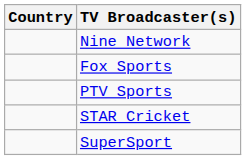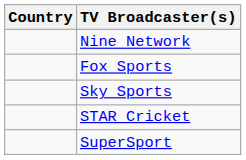 <table class="wikitable">
 <tr>
 <th>Country</th>
 <th>TV Broadcaster(s)</th>
 </tr>
 <tr>
 <td></td>
 <td><a href='#'>Nine Network</a></td>
 </tr>
 <tr>
 <td></td>
 <td><a href='#'>Fox Sports</a></td>
 </tr>
 <tr>
 <td></td>
-<td><a href='#'>PTV Sports</a></td>
+<td><a href='#'>Sky Sports</a></td>
 </tr>
 <tr>
 <td></td>
 <td><a href='#'>STAR Cricket</a></td>
 </tr>
 <tr>
 <td></td>
 <td><a href='#'>SuperSport</a></td>
 </tr>
 </table>
